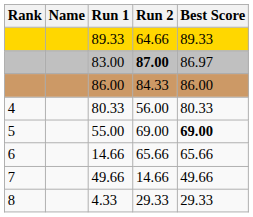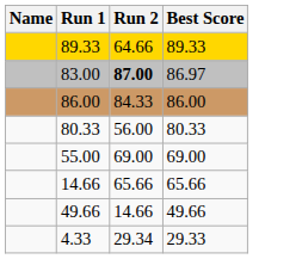 <table class="wikitable">
 <tr>
-<th>Rank</th>
 <th>Name</th>
 <th>Run 1</th>
 <th>Run 2</th>
 <th>Best Score</th>
 </tr>
 <tr style="background:gold;">
 <td></td>
-<td></td>
 <td>89.33</td>
 <td>64.66</td>
 <td>89.33</td>
 </tr>
 <tr style="background:silver;">
-<td></td>
 <td></td>
 <td>83.00</td>
 <td><strong>87.00</strong></td>
 <td>86.97</td>
 </tr>
 <tr style="background:#cc9966;">
 <td></td>
-<td></td>
 <td>86.00</td>
 <td>84.33</td>
 <td>86.00</td>
 </tr>
 <tr>
-<td>4</td>
 <td></td>
 <td>80.33</td>
 <td>56.00</td>
 <td>80.33</td>
 </tr>
 <tr>
-<td>5</td>
 <td></td>
 <td>55.00</td>
 <td>69.00</td>
-<td><strong>69.00</strong></td>
+<td>69.00</td>
 </tr>
 <tr>
-<td>6</td>
 <td></td>
 <td>14.66</td>
 <td>65.66</td>
 <td>65.66</td>
 </tr>
 <tr>
-<td>7</td>
 <td></td>
 <td>49.66</td>
 <td>14.66</td>
 <td>49.66</td>
 </tr>
 <tr>
-<td>8</td>
 <td></td>
 <td>4.33</td>
-<td>29.33</td>
+<td>29.34</td>
 <td>29.33</td>
 </tr>
 </table>
